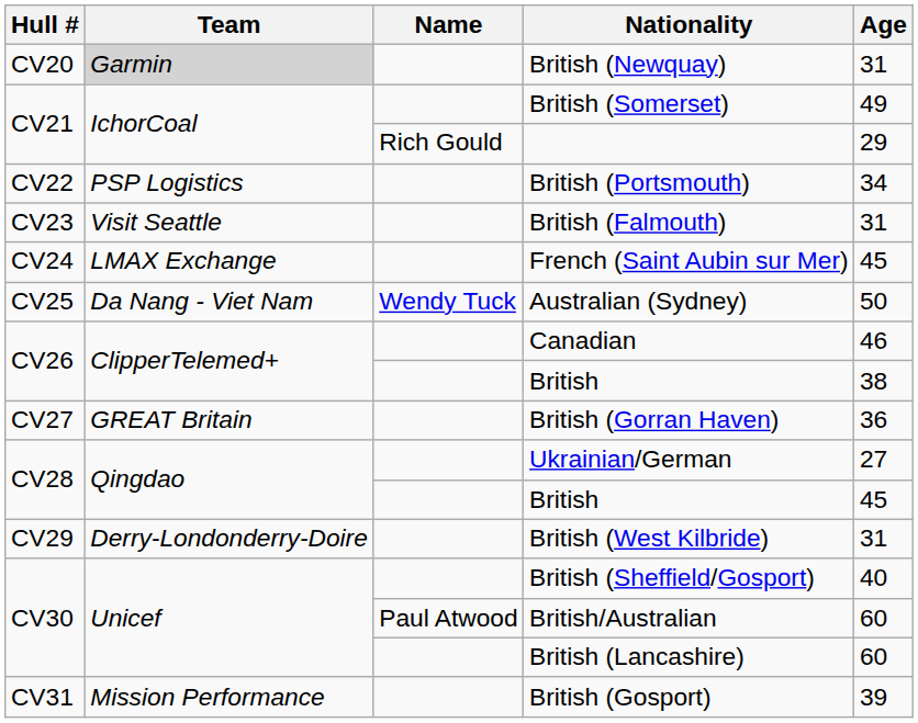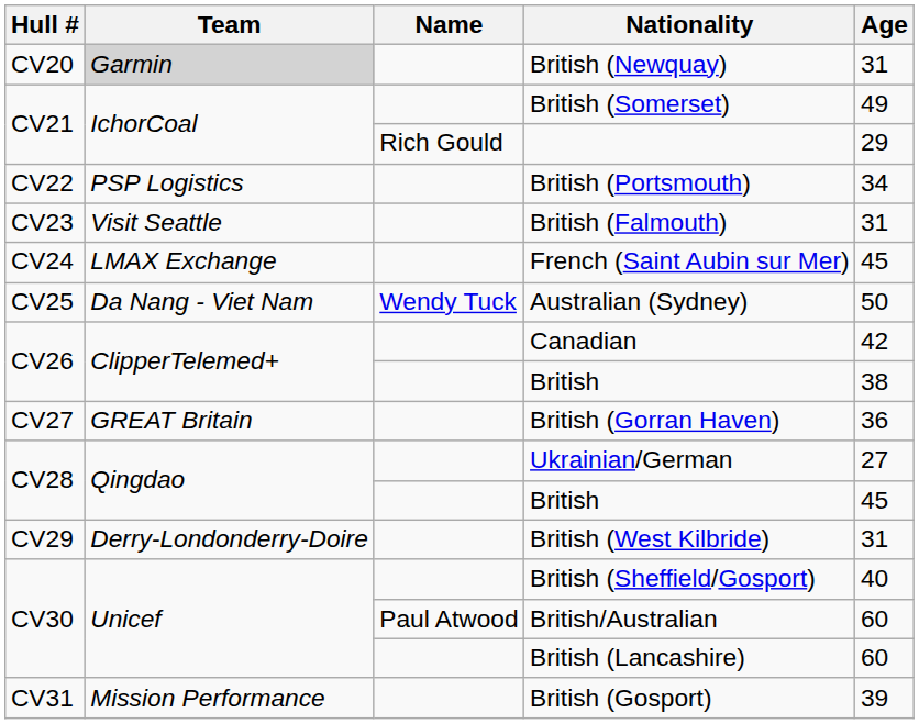 <table class="wikitable">
 <tr>
 <th>Hull #</th>
 <th>Team</th>
 <th>Name</th>
 <th>Nationality</th>
 <th>Age</th>
 </tr>
 <tr>
 <td>CV20</td>
 <td style="background: lightgrey;"><em>Garmin</em></td>
 <td></td>
 <td>British (<a href='#'>Newquay</a>)</td>
 <td>31</td>
 </tr>
 <tr>
 <td rowspan="2">CV21</td>
 <td rowspan="2"><em>IchorCoal</em></td>
 <td></td>
 <td>British (<a href='#'>Somerset</a>)</td>
 <td>49</td>
 </tr>
 <tr>
 <td>Rich Gould</td>
 <td></td>
 <td>29</td>
 </tr>
 <tr>
 <td>CV22</td>
 <td><em>PSP Logistics</em></td>
 <td></td>
 <td>British (<a href='#'>Portsmouth</a>)</td>
 <td>34</td>
 </tr>
 <tr>
 <td>CV23</td>
 <td><em>Visit Seattle</em></td>
 <td></td>
 <td>British (<a href='#'>Falmouth</a>)</td>
 <td>31</td>
 </tr>
 <tr>
 <td>CV24</td>
 <td><em>LMAX Exchange</em></td>
 <td></td>
 <td>French (<a href='#'>Saint Aubin sur Mer</a>)</td>
 <td>45</td>
 </tr>
 <tr>
 <td>CV25</td>
 <td><em>Da Nang - Viet Nam</em></td>
 <td><a href='#'>Wendy Tuck</a></td>
 <td>Australian (Sydney)</td>
 <td>50</td>
 </tr>
 <tr>
 <td rowspan="2">CV26</td>
 <td rowspan="2"><em>ClipperTelemed+</em></td>
 <td></td>
 <td>Canadian</td>
-<td>46</td>
+<td>42</td>
 </tr>
 <tr>
 <td></td>
 <td>British</td>
 <td>38</td>
 </tr>
 <tr>
 <td>CV27</td>
 <td><em>GREAT Britain</em></td>
 <td></td>
 <td>British (<a href='#'>Gorran Haven</a>)</td>
 <td>36</td>
 </tr>
 <tr>
 <td rowspan="2">CV28</td>
 <td rowspan="2"><em>Qingdao</em></td>
 <td></td>
 <td><a href='#'>Ukrainian</a>/German</td>
 <td>27</td>
 </tr>
 <tr>
 <td></td>
 <td>British</td>
 <td>45</td>
 </tr>
 <tr>
 <td>CV29</td>
 <td><em>Derry-Londonderry-Doire</em></td>
 <td></td>
 <td>British (<a href='#'>West Kilbride</a>)</td>
 <td>31</td>
 </tr>
 <tr>
 <td rowspan="3">CV30</td>
 <td rowspan="3"><em>Unicef</em></td>
 <td></td>
 <td>British (<a href='#'>Sheffield</a>/<a href='#'>Gosport</a>)</td>
 <td>40</td>
 </tr>
 <tr>
 <td>Paul Atwood</td>
 <td>British/Australian</td>
 <td>60</td>
 </tr>
 <tr>
 <td></td>
 <td>British (Lancashire)</td>
 <td>60</td>
 </tr>
 <tr>
 <td>CV31</td>
 <td><em>Mission Performance</em></td>
 <td></td>
 <td>British (Gosport)</td>
 <td>39</td>
 </tr>
 </table>
